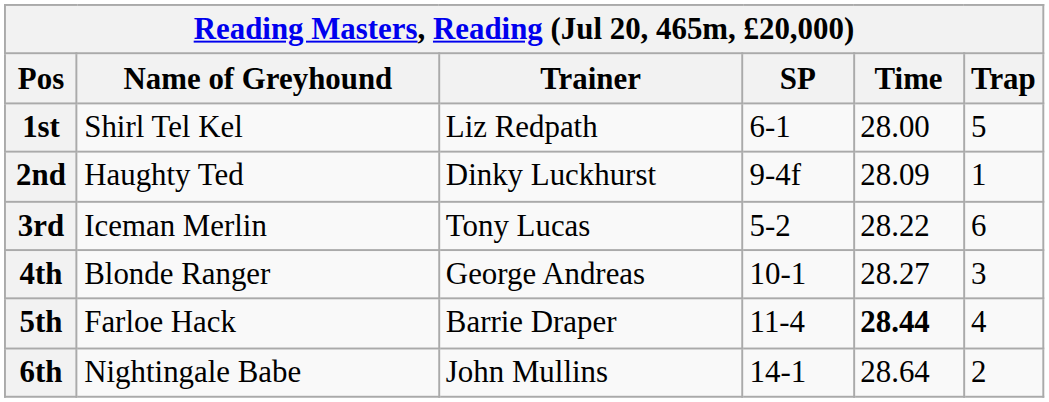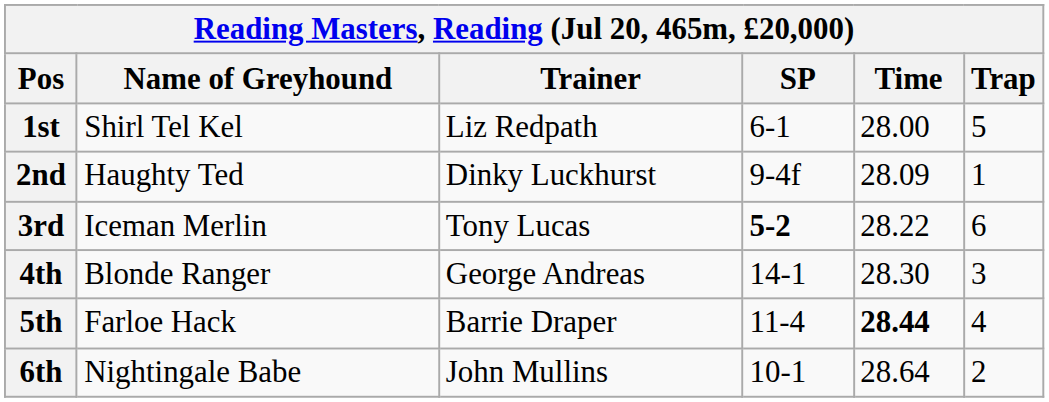 <table class="wikitable">
 <tr>
 <th colspan="6"><a href='#'>Reading Masters</a>, <a href='#'>Reading</a> (Jul 20, 465m, £20,000)</th>
 </tr>
 <tr>
 <th width=30>Pos</th>
 <th width=180>Name of Greyhound</th>
 <th width=150>Trainer</th>
 <th width=50>SP</th>
 <th width=50>Time</th>
 <th width=30>Trap</th>
 </tr>
 <tr>
 <th>1st</th>
 <td>Shirl Tel Kel</td>
 <td>Liz Redpath</td>
 <td>6-1</td>
 <td>28.00</td>
 <td>5</td>
 </tr>
 <tr>
 <th>2nd</th>
 <td>Haughty Ted</td>
 <td>Dinky Luckhurst</td>
 <td>9-4f</td>
 <td>28.09</td>
 <td>1</td>
 </tr>
 <tr>
 <th>3rd</th>
 <td>Iceman Merlin</td>
 <td>Tony Lucas</td>
-<td>5-2</td>
+<td><strong>5-2</strong></td>
 <td>28.22</td>
 <td>6</td>
 </tr>
 <tr>
 <th>4th</th>
 <td>Blonde Ranger</td>
 <td>George Andreas</td>
-<td>10-1</td>
-<td>28.27</td>
+<td>14-1</td>
+<td>28.30</td>
 <td>3</td>
 </tr>
 <tr>
 <th>5th</th>
 <td>Farloe Hack</td>
 <td>Barrie Draper</td>
 <td>11-4</td>
 <td><strong>28.44</strong></td>
 <td>4</td>
 </tr>
 <tr>
 <th>6th</th>
 <td>Nightingale Babe</td>
 <td>John Mullins</td>
-<td>14-1</td>
+<td>10-1</td>
 <td>28.64</td>
 <td>2</td>
 </tr>
 </table>
